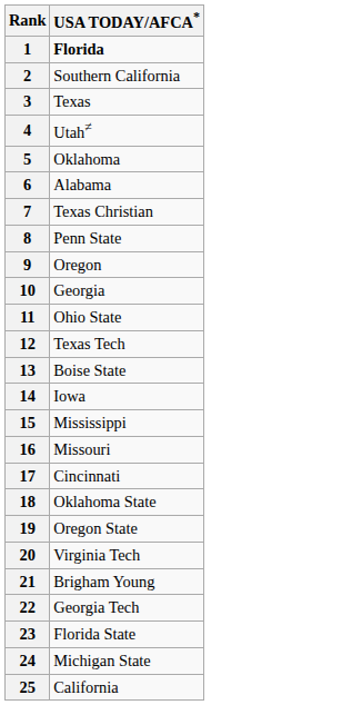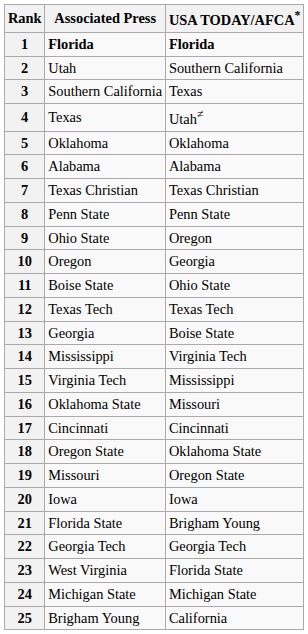 <table class="wikitable" style="font-size:90%;">
 <tr>
 <th>Rank</th>
+<th>Associated Press</th>
 <th colspan'"1">USA TODAY/AFCA<sup>*</sup></th>
 </tr>
 <tr>
 <th>1</th>
 <td><strong>Florida</strong></td>
+<td><strong>Florida</strong></td>
 </tr>
 <tr>
 <th>2</th>
+<td>Utah</td>
 <td>Southern California</td>
 </tr>
 <tr>
 <th>3</th>
+<td>Southern California</td>
 <td>Texas</td>
 </tr>
 <tr>
 <th>4</th>
+<td>Texas</td>
 <td>Utah<sup>≠</sup></td>
 </tr>
 <tr>
 <th>5</th>
 <td>Oklahoma</td>
+<td>Oklahoma</td>
 </tr>
 <tr>
 <th>6</th>
+<td>Alabama</td>
 <td>Alabama</td>
 </tr>
 <tr>
 <th>7</th>
 <td>Texas Christian</td>
+<td>Texas Christian</td>
 </tr>
 <tr>
 <th>8</th>
 <td>Penn State</td>
+<td>Penn State</td>
 </tr>
 <tr>
 <th>9</th>
+<td>Ohio State</td>
 <td>Oregon</td>
 </tr>
 <tr>
 <th>10</th>
+<td>Oregon</td>
 <td>Georgia</td>
 </tr>
 <tr>
 <th>11</th>
+<td>Boise State</td>
 <td>Ohio State</td>
 </tr>
 <tr>
 <th>12</th>
 <td>Texas Tech</td>
+<td>Texas Tech</td>
 </tr>
 <tr>
 <th>13</th>
+<td>Georgia</td>
 <td>Boise State</td>
 </tr>
 <tr>
 <th>14</th>
-<td>Iowa</td>
+<td>Mississippi</td>
+<td>Virginia Tech</td>
 </tr>
 <tr>
 <th>15</th>
+<td>Virginia Tech</td>
 <td>Mississippi</td>
 </tr>
 <tr>
 <th>16</th>
+<td>Oklahoma State</td>
 <td>Missouri</td>
 </tr>
 <tr>
 <th>17</th>
 <td>Cincinnati</td>
+<td>Cincinnati</td>
 </tr>
 <tr>
 <th>18</th>
+<td>Oregon State</td>
 <td>Oklahoma State</td>
 </tr>
 <tr>
 <th>19</th>
+<td>Missouri</td>
 <td>Oregon State</td>
 </tr>
 <tr>
 <th>20</th>
-<td>Virginia Tech</td>
+<td>Iowa</td>
+<td>Iowa</td>
 </tr>
 <tr>
 <th>21</th>
+<td>Florida State</td>
 <td>Brigham Young</td>
 </tr>
 <tr>
 <th>22</th>
 <td>Georgia Tech</td>
+<td>Georgia Tech</td>
 </tr>
 <tr>
 <th>23</th>
+<td>West Virginia</td>
 <td>Florida State</td>
 </tr>
 <tr>
 <th>24</th>
 <td>Michigan State</td>
+<td>Michigan State</td>
 </tr>
 <tr>
 <th>25</th>
+<td>Brigham Young</td>
 <td>California</td>
 </tr>
 </table>
